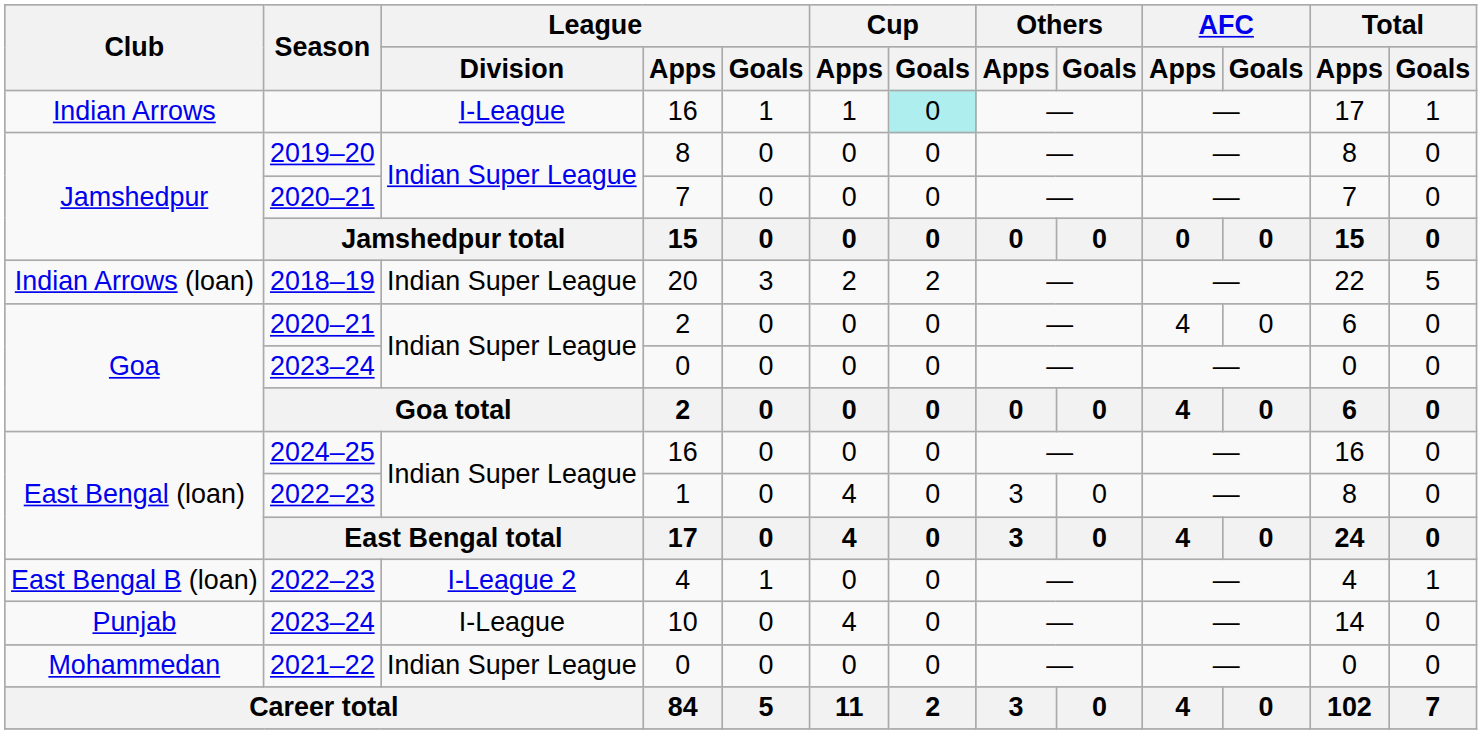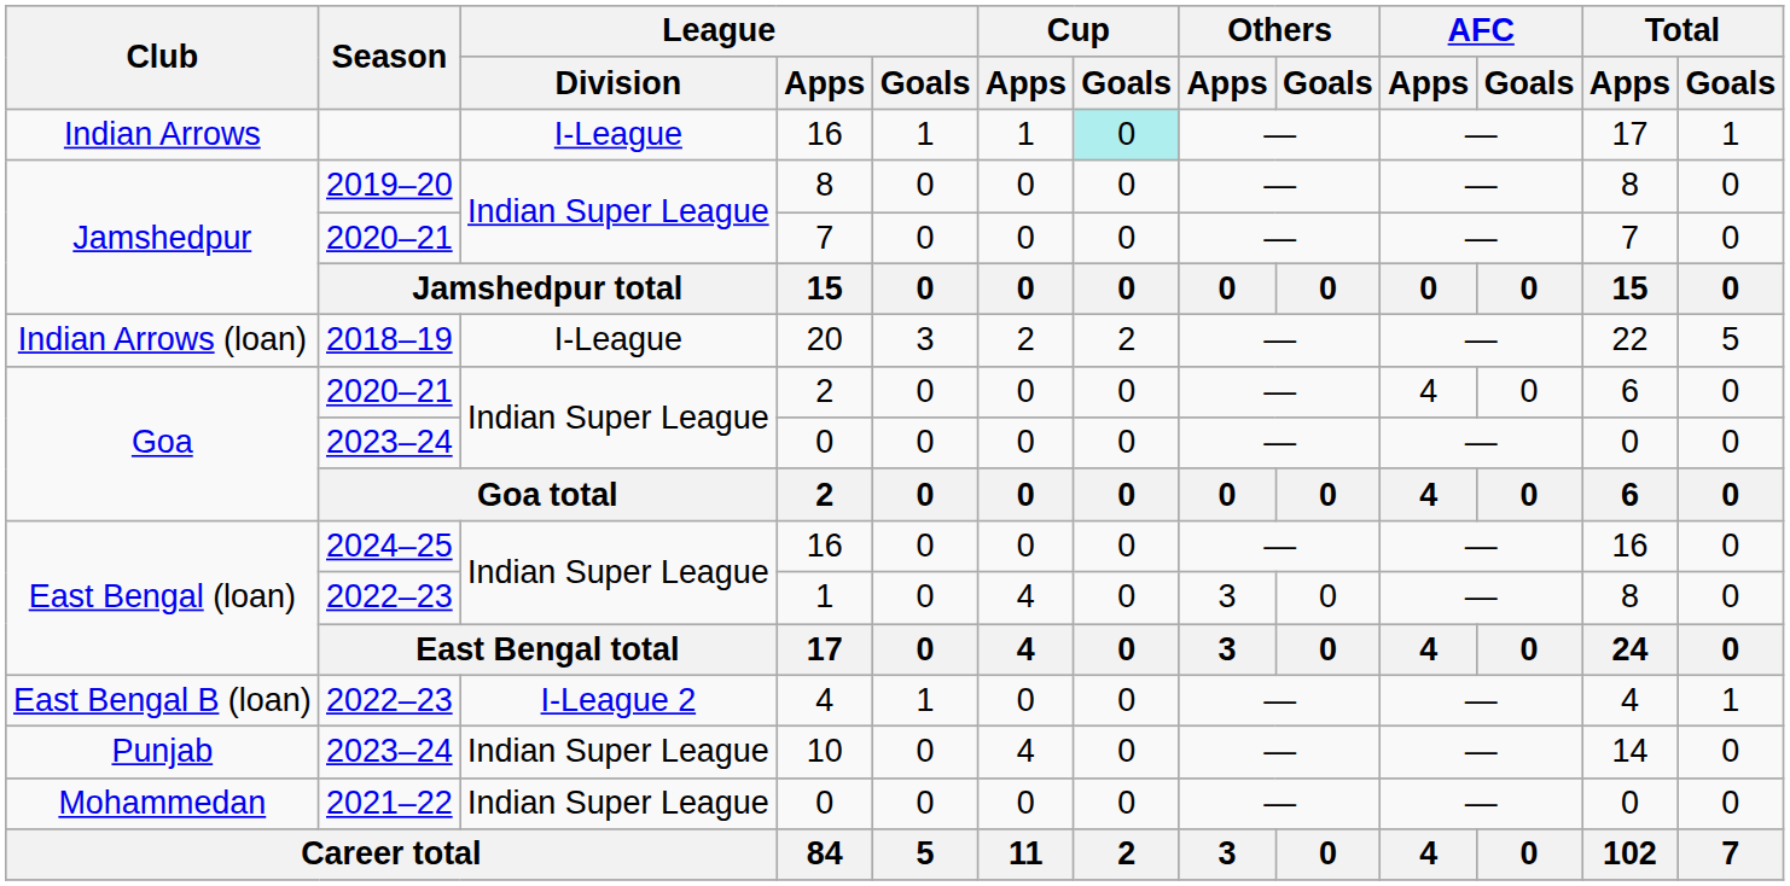 <table class="wikitable" style="text-align: center;">
 <tr>
 <th rowspan="2">Club</th>
 <th rowspan="2">Season</th>
 <th colspan="3">League</th>
 <th colspan="2">Cup</th>
 <th colspan="2">Others</th>
 <th colspan="2"><a href='#'>AFC</a></th>
 <th colspan="2">Total</th>
 </tr>
 <tr>
 <th>Division</th>
 <th>Apps</th>
 <th>Goals</th>
 <th>Apps</th>
 <th>Goals</th>
 <th>Apps</th>
 <th>Goals</th>
 <th>Apps</th>
 <th>Goals</th>
 <th>Apps</th>
 <th>Goals</th>
 </tr>
 <tr>
 <td rowspan="1"><a href='#'>Indian Arrows</a></td>
 <td></td>
 <td rowspan="1"><a href='#'>I-League</a></td>
 <td>16</td>
 <td>1</td>
 <td>1</td>
 <td style="background: paleturquoise;">0</td>
 <td colspan="2">—</td>
 <td colspan="2">—</td>
 <td>17</td>
 <td>1</td>
 </tr>
 <tr>
 <td rowspan="3"><a href='#'>Jamshedpur</a></td>
 <td><a href='#'>2019–20</a></td>
 <td rowspan="2"><a href='#'>Indian Super League</a></td>
 <td>8</td>
 <td>0</td>
 <td>0</td>
 <td>0</td>
 <td colspan="2">—</td>
 <td colspan="2">—</td>
 <td>8</td>
 <td>0</td>
 </tr>
 <tr>
 <td><a href='#'>2020–21</a></td>
 <td>7</td>
 <td>0</td>
 <td>0</td>
 <td>0</td>
 <td colspan="2">—</td>
 <td colspan="2">—</td>
 <td>7</td>
 <td>0</td>
 </tr>
 <tr>
 <th colspan="2">Jamshedpur total</th>
 <th>15</th>
 <th>0</th>
 <th>0</th>
 <th>0</th>
 <th>0</th>
 <th>0</th>
 <th>0</th>
 <th>0</th>
 <th>15</th>
 <th>0</th>
 </tr>
 <tr>
 <td rowspan="1"><a href='#'>Indian Arrows</a> (loan)</td>
 <td><a href='#'>2018–19</a></td>
-<td rowspan="1">Indian Super League</td>
+<td rowspan="1">I-League</td>
 <td>20</td>
 <td>3</td>
 <td>2</td>
 <td>2</td>
 <td colspan="2">—</td>
 <td colspan="2">—</td>
 <td>22</td>
 <td>5</td>
 </tr>
 <tr>
 <td rowspan="3"><a href='#'>Goa</a></td>
 <td><a href='#'>2020–21</a></td>
 <td rowspan="2">Indian Super League</td>
 <td>2</td>
 <td>0</td>
 <td>0</td>
 <td>0</td>
 <td colspan="2">—</td>
 <td>4</td>
 <td>0</td>
 <td>6</td>
 <td>0</td>
 </tr>
 <tr>
 <td><a href='#'>2023–24</a></td>
 <td>0</td>
 <td>0</td>
 <td>0</td>
 <td>0</td>
 <td colspan="2">—</td>
 <td colspan="2">—</td>
 <td>0</td>
 <td>0</td>
 </tr>
 <tr>
 <th colspan="2">Goa total</th>
 <th>2</th>
 <th>0</th>
 <th>0</th>
 <th>0</th>
 <th>0</th>
 <th>0</th>
 <th>4</th>
 <th>0</th>
 <th>6</th>
 <th>0</th>
 </tr>
 <tr>
 <td rowspan="3"><a href='#'>East Bengal</a> (loan)</td>
 <td><a href='#'>2024–25</a></td>
 <td rowspan="2">Indian Super League</td>
 <td>16</td>
 <td>0</td>
 <td>0</td>
 <td>0</td>
 <td colspan="2">—</td>
 <td colspan="2">—</td>
 <td>16</td>
 <td>0</td>
 </tr>
 <tr>
 <td><a href='#'>2022–23</a></td>
 <td>1</td>
 <td>0</td>
 <td>4</td>
 <td>0</td>
 <td>3</td>
 <td>0</td>
 <td colspan="2">—</td>
 <td>8</td>
 <td>0</td>
 </tr>
 <tr>
 <th colspan="2">East Bengal total</th>
 <th>17</th>
 <th>0</th>
 <th>4</th>
 <th>0</th>
 <th>3</th>
 <th>0</th>
 <th>4</th>
 <th>0</th>
 <th>24</th>
 <th>0</th>
 </tr>
 <tr>
 <td rowspan="1"><a href='#'>East Bengal B</a> (loan)</td>
 <td><a href='#'>2022–23</a></td>
 <td rowspan="1"><a href='#'>I-League 2</a></td>
 <td>4</td>
 <td>1</td>
 <td>0</td>
 <td>0</td>
 <td colspan="2">—</td>
 <td colspan="2">—</td>
 <td>4</td>
 <td>1</td>
 </tr>
 <tr>
 <td rowspan="1"><a href='#'>Punjab</a></td>
 <td><a href='#'>2023–24</a></td>
-<td rowspan="1">I-League</td>
+<td rowspan="1">Indian Super League</td>
 <td>10</td>
 <td>0</td>
 <td>4</td>
 <td>0</td>
 <td colspan="2">—</td>
 <td colspan="2">—</td>
 <td>14</td>
 <td>0</td>
 </tr>
 <tr>
 <td rowspan="1"><a href='#'>Mohammedan</a></td>
 <td><a href='#'>2021–22</a></td>
 <td rowspan="1">Indian Super League</td>
 <td>0</td>
 <td>0</td>
 <td>0</td>
 <td>0</td>
 <td colspan="2">—</td>
 <td colspan="2">—</td>
 <td>0</td>
 <td>0</td>
 </tr>
 <tr>
 <th colspan="3">Career total</th>
 <th>84</th>
 <th>5</th>
 <th>11</th>
 <th>2</th>
 <th>3</th>
 <th>0</th>
 <th>4</th>
 <th>0</th>
 <th>102</th>
 <th>7</th>
 </tr>
 </table>
